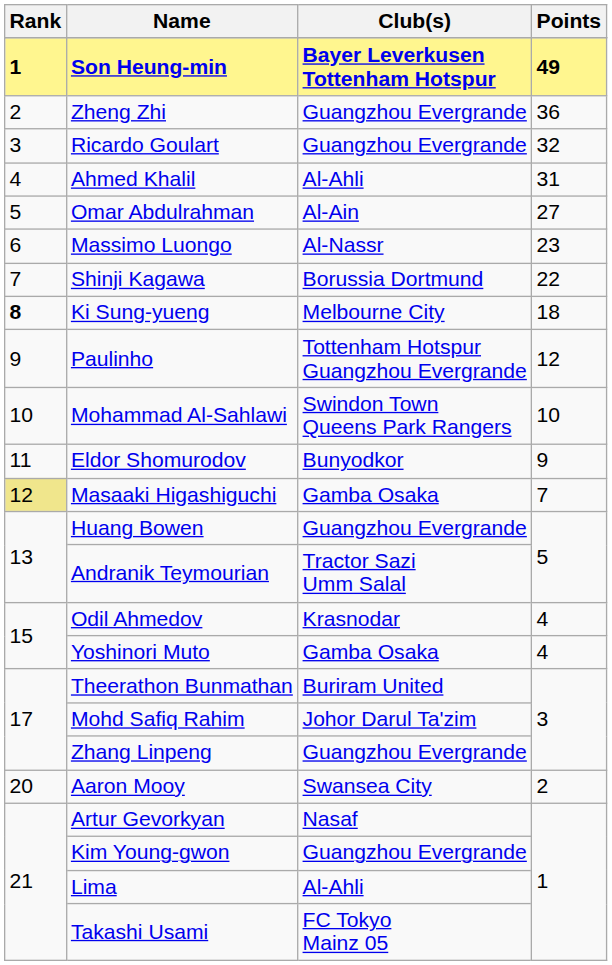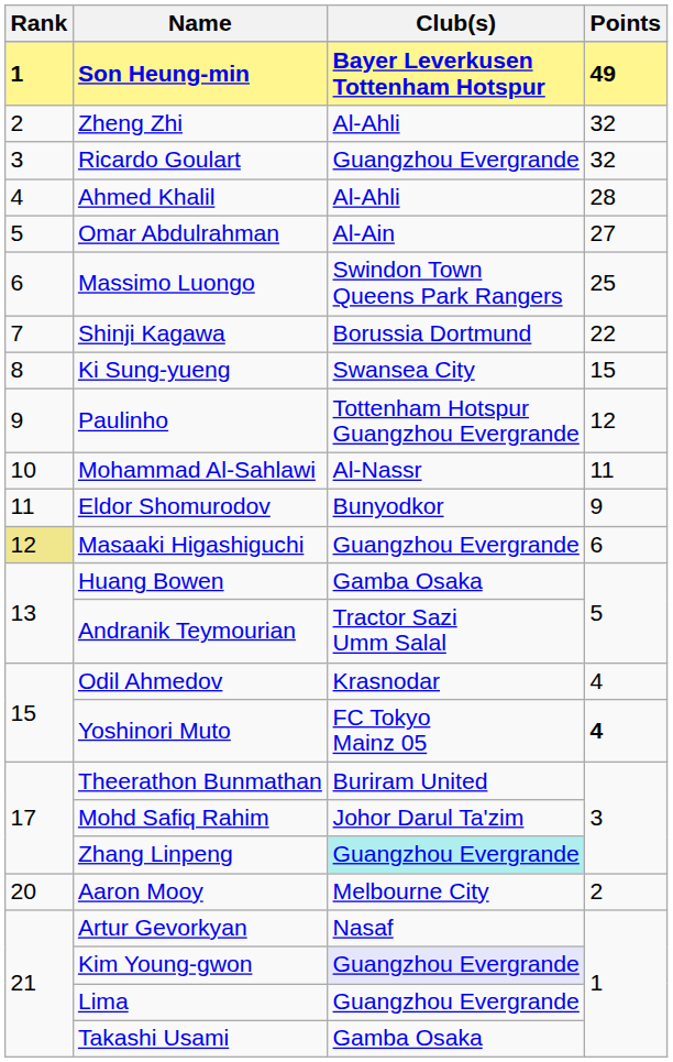 <table class="wikitable">
 <tr>
 <th>Rank</th>
 <th>Name</th>
 <th>Club(s)</th>
 <th>Points</th>
 </tr>
 <tr>
 </tr>
 <tr bgcolor="#FFF68F">
 <td><strong>1</strong></td>
 <td> <strong><a href='#'>Son Heung-min</a></strong></td>
 <td> <strong><a href='#'>Bayer Leverkusen</a></strong> <br>  <strong><a href='#'>Tottenham Hotspur</a></strong></td>
 <td><strong>49</strong></td>
 </tr>
 <tr>
 <td>2</td>
 <td> <a href='#'>Zheng Zhi</a></td>
-<td> <a href='#'>Guangzhou Evergrande</a></td>
-<td>36</td>
+<td> <a href='#'>Al-Ahli</a></td>
+<td>32</td>
 </tr>
 <tr>
 <td>3</td>
 <td> <a href='#'>Ricardo Goulart</a></td>
 <td> <a href='#'>Guangzhou Evergrande</a></td>
 <td>32</td>
 </tr>
 <tr>
 <td>4</td>
 <td> <a href='#'>Ahmed Khalil</a></td>
 <td> <a href='#'>Al-Ahli</a></td>
-<td>31</td>
+<td>28</td>
 </tr>
 <tr>
 <td>5</td>
 <td> <a href='#'>Omar Abdulrahman</a></td>
 <td> <a href='#'>Al-Ain</a></td>
 <td>27</td>
 </tr>
 <tr>
 <td>6</td>
 <td> <a href='#'>Massimo Luongo</a></td>
-<td> <a href='#'>Al-Nassr</a></td>
-<td>23</td>
+<td> <a href='#'>Swindon Town</a><br> <a href='#'>Queens Park Rangers</a></td>
+<td>25</td>
 </tr>
 <tr>
 <td>7</td>
 <td> <a href='#'>Shinji Kagawa</a></td>
 <td> <a href='#'>Borussia Dortmund</a></td>
 <td>22</td>
 </tr>
 <tr>
-<td><strong>8</strong></td>
+<td>8</td>
 <td> <a href='#'>Ki Sung-yueng</a></td>
-<td> <a href='#'>Melbourne City</a></td>
-<td>18</td>
+<td> <a href='#'>Swansea City</a></td>
+<td>15</td>
 </tr>
 <tr>
 <td>9</td>
 <td> <a href='#'>Paulinho</a></td>
 <td> <a href='#'>Tottenham Hotspur</a><br> <a href='#'>Guangzhou Evergrande</a></td>
 <td>12</td>
 </tr>
 <tr>
 <td>10</td>
 <td> <a href='#'>Mohammad Al-Sahlawi</a></td>
-<td> <a href='#'>Swindon Town</a><br> <a href='#'>Queens Park Rangers</a></td>
-<td>10</td>
+<td> <a href='#'>Al-Nassr</a></td>
+<td>11</td>
 </tr>
 <tr>
 <td>11</td>
 <td> <a href='#'>Eldor Shomurodov</a></td>
 <td> <a href='#'>Bunyodkor</a></td>
 <td>9</td>
 </tr>
 <tr>
 <td style="background: khaki;">12</td>
 <td> <a href='#'>Masaaki Higashiguchi</a></td>
-<td> <a href='#'>Gamba Osaka</a></td>
-<td>7</td>
+<td> <a href='#'>Guangzhou Evergrande</a></td>
+<td>6</td>
 </tr>
 <tr>
 <td rowspan="2">13</td>
 <td> <a href='#'>Huang Bowen</a></td>
-<td> <a href='#'>Guangzhou Evergrande</a></td>
+<td> <a href='#'>Gamba Osaka</a></td>
 <td rowspan="2">5</td>
 </tr>
 <tr>
 <td> <a href='#'>Andranik Teymourian</a></td>
 <td> <a href='#'>Tractor Sazi</a><br> <a href='#'>Umm Salal</a></td>
 </tr>
 <tr>
 <td rowspan="2">15</td>
 <td> <a href='#'>Odil Ahmedov</a></td>
 <td> <a href='#'>Krasnodar</a></td>
 <td>4</td>
 </tr>
 <tr>
 <td> <a href='#'>Yoshinori Muto</a></td>
-<td>  <a href='#'>Gamba Osaka</a></td>
-<td>4</td>
+<td> <a href='#'>FC Tokyo</a><br> <a href='#'>Mainz 05</a></td>
+<td><strong>4</strong></td>
 </tr>
 <tr>
 <td rowspan="3">17</td>
 <td> <a href='#'>Theerathon Bunmathan</a></td>
 <td> <a href='#'>Buriram United</a></td>
 <td rowspan="3">3</td>
 </tr>
 <tr>
 <td> <a href='#'>Mohd Safiq Rahim</a></td>
 <td> <a href='#'>Johor Darul Ta'zim</a></td>
 </tr>
 <tr>
 <td> <a href='#'>Zhang Linpeng</a></td>
-<td> <a href='#'>Guangzhou Evergrande</a></td>
+<td style="background: paleturquoise;"> <a href='#'>Guangzhou Evergrande</a></td>
 </tr>
 <tr>
 <td>20</td>
 <td> <a href='#'>Aaron Mooy</a></td>
-<td> <a href='#'>Swansea City</a></td>
+<td> <a href='#'>Melbourne City</a></td>
 <td>2</td>
 </tr>
 <tr>
 <td rowspan="4">21</td>
 <td> <a href='#'>Artur Gevorkyan</a></td>
 <td>  <a href='#'>Nasaf</a></td>
 <td rowspan="4">1</td>
 </tr>
 <tr>
 <td> <a href='#'>Kim Young-gwon</a></td>
+<td style="background: lavender;"> <a href='#'>Guangzhou Evergrande</a></td>
+</tr>
+<tr>
+<td> <a href='#'>Lima</a></td>
 <td> <a href='#'>Guangzhou Evergrande</a></td>
 </tr>
 <tr>
-<td> <a href='#'>Lima</a></td>
-<td> <a href='#'>Al-Ahli</a></td>
-</tr>
-<tr>
 <td> <a href='#'>Takashi Usami</a></td>
-<td> <a href='#'>FC Tokyo</a><br> <a href='#'>Mainz 05</a></td>
+<td>  <a href='#'>Gamba Osaka</a></td>
 </tr>
 </table>
